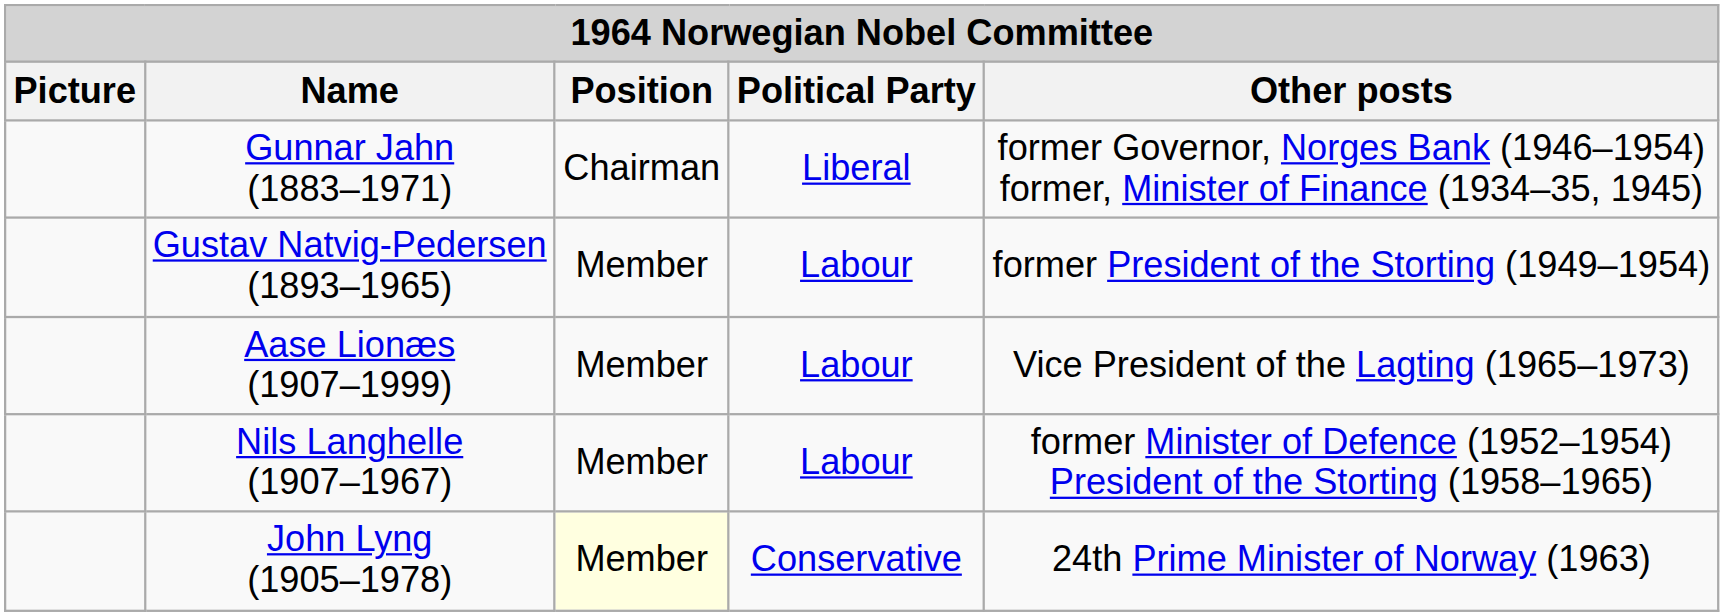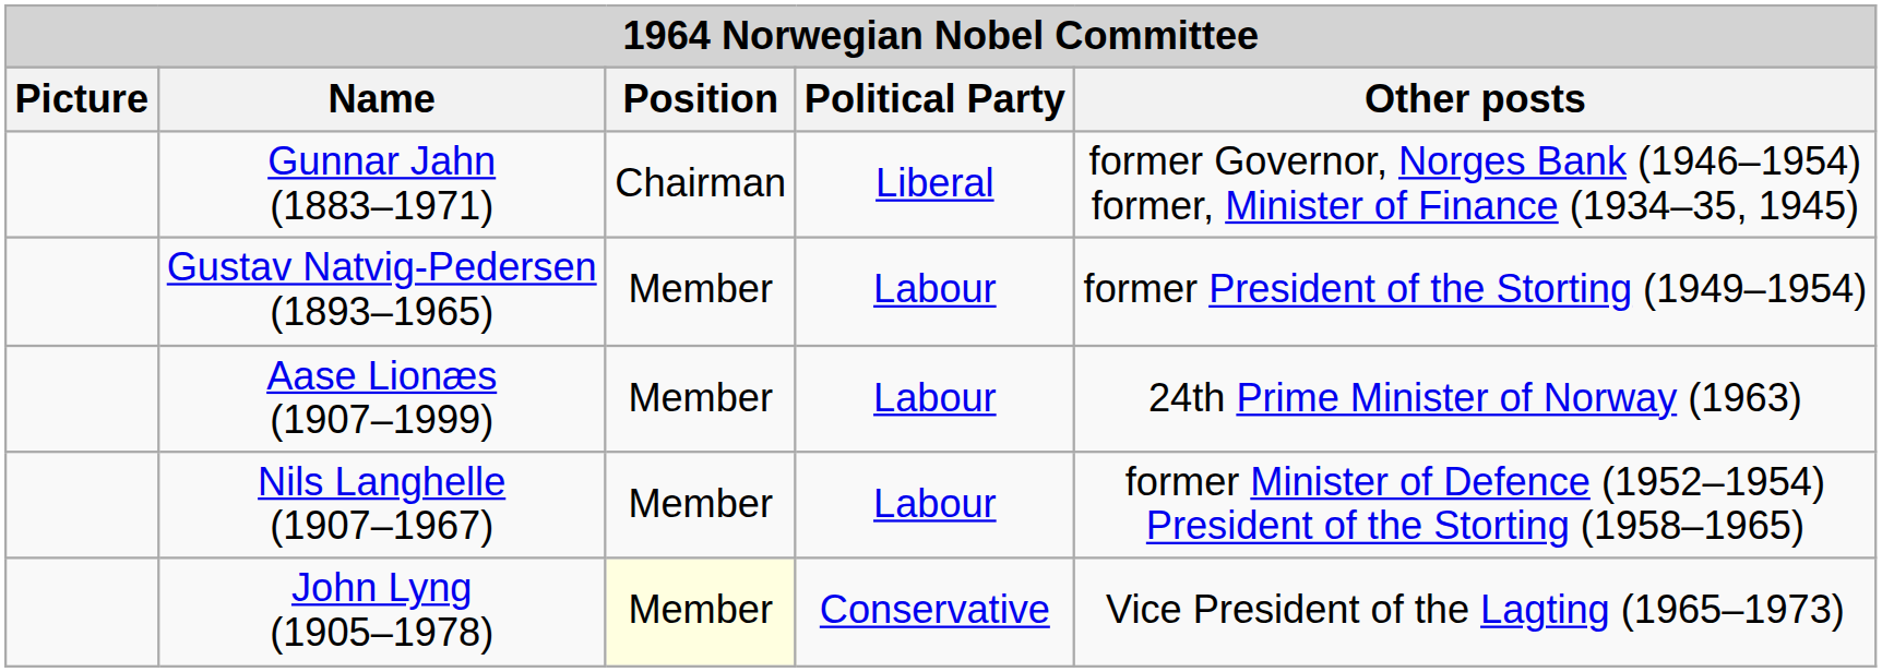 <table class="wikitable sortable">
 <tr>
 <td style="background:lightgrey;white-space:nowrap" colspan="6" align="center"><strong>1964 Norwegian Nobel Committee</strong></td>
 </tr>
 <tr>
 <th>Picture</th>
 <th>Name</th>
 <th>Position</th>
 <th>Political Party</th>
 <th>Other posts</th>
 </tr>
 <tr>
 <td></td>
 <td align="center"><a href='#'>Gunnar Jahn</a> <br>(1883–1971)</td>
 <td align="center">Chairman</td>
 <td align="center"><a href='#'>Liberal</a></td>
 <td align="center">former Governor, <a href='#'>Norges Bank</a> (1946–1954)<br>former, <a href='#'>Minister of Finance</a> (1934–35, 1945)</td>
 </tr>
 <tr>
 <td></td>
 <td align="center"><a href='#'>Gustav Natvig-Pedersen</a> <br>(1893–1965)</td>
 <td align="center">Member</td>
 <td align="center"><a href='#'>Labour</a></td>
 <td align="center">former <a href='#'>President of the Storting</a> (1949–1954)</td>
 </tr>
 <tr>
 <td></td>
 <td align="center"><a href='#'>Aase Lionæs</a> <br>(1907–1999)</td>
 <td align="center">Member</td>
 <td align="center"><a href='#'>Labour</a></td>
-<td align="center">Vice President of the <a href='#'>Lagting</a> (1965–1973)</td>
+<td align="center">24th <a href='#'>Prime Minister of Norway</a> (1963)</td>
 </tr>
 <tr>
 <td></td>
 <td align="center"><a href='#'>Nils Langhelle</a> <br>(1907–1967)</td>
 <td align="center">Member</td>
 <td align="center"><a href='#'>Labour</a></td>
 <td align="center">former <a href='#'>Minister of Defence</a> (1952–1954)<br><a href='#'>President of the Storting</a> (1958–1965)</td>
 </tr>
 <tr>
 <td></td>
 <td align="center"><a href='#'>John Lyng</a> <br>(1905–1978)</td>
 <td align="center" style="background: lightyellow;">Member</td>
 <td align="center"><a href='#'>Conservative</a></td>
-<td align="center">24th <a href='#'>Prime Minister of Norway</a> (1963)</td>
+<td align="center">Vice President of the <a href='#'>Lagting</a> (1965–1973)</td>
 </tr>
 </table>
